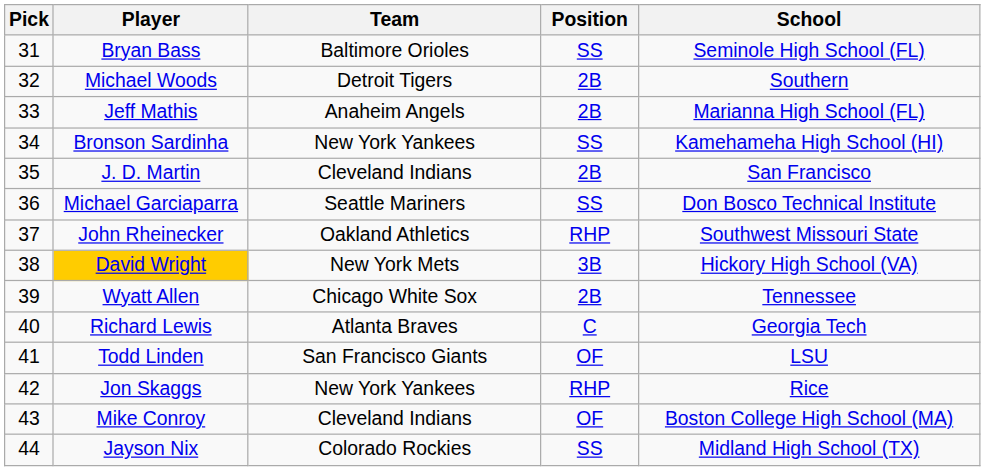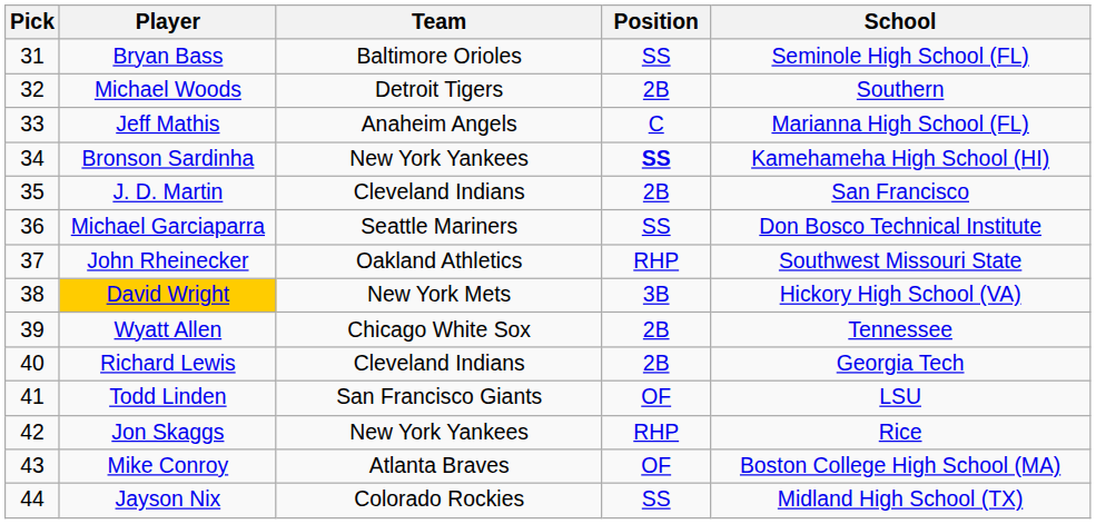 <table class="wikitable" style="text-align:center">
 <tr>
 <th style="width:5%;">Pick</th>
 <th style="width:20%;">Player</th>
 <th style="width:30%;">Team</th>
 <th style="width:10%;">Position</th>
 <th style="width:35%;">School</th>
 </tr>
 <tr>
 <td>31</td>
 <td><a href='#'>Bryan Bass</a></td>
 <td>Baltimore Orioles</td>
 <td><a href='#'>SS</a></td>
 <td><a href='#'>Seminole High School (FL)</a></td>
 </tr>
 <tr>
 <td>32</td>
 <td><a href='#'>Michael Woods</a></td>
 <td>Detroit Tigers</td>
 <td><a href='#'>2B</a></td>
 <td><a href='#'>Southern</a></td>
 </tr>
 <tr>
 <td>33</td>
 <td><a href='#'>Jeff Mathis</a></td>
 <td>Anaheim Angels</td>
-<td><a href='#'>2B</a></td>
+<td><a href='#'>C</a></td>
 <td><a href='#'>Marianna High School (FL)</a></td>
 </tr>
 <tr>
 <td>34</td>
 <td><a href='#'>Bronson Sardinha</a></td>
 <td>New York Yankees</td>
-<td><a href='#'>SS</a></td>
+<td><strong><a href='#'>SS</a></strong></td>
 <td><a href='#'>Kamehameha High School (HI)</a></td>
 </tr>
 <tr>
 <td>35</td>
 <td><a href='#'>J. D. Martin</a></td>
 <td>Cleveland Indians</td>
 <td><a href='#'>2B</a></td>
 <td><a href='#'>San Francisco</a></td>
 </tr>
 <tr>
 <td>36</td>
 <td><a href='#'>Michael Garciaparra</a></td>
 <td>Seattle Mariners</td>
 <td><a href='#'>SS</a></td>
 <td><a href='#'>Don Bosco Technical Institute</a></td>
 </tr>
 <tr>
 <td>37</td>
 <td><a href='#'>John Rheinecker</a></td>
 <td>Oakland Athletics</td>
 <td><a href='#'>RHP</a></td>
 <td><a href='#'>Southwest Missouri State</a></td>
 </tr>
 <tr>
 <td>38</td>
 <td style="background:#fc0;"><a href='#'>David Wright</a></td>
 <td>New York Mets</td>
 <td><a href='#'>3B</a></td>
 <td><a href='#'>Hickory High School (VA)</a></td>
 </tr>
 <tr>
 <td>39</td>
 <td><a href='#'>Wyatt Allen</a></td>
 <td>Chicago White Sox</td>
 <td><a href='#'>2B</a></td>
 <td><a href='#'>Tennessee</a></td>
 </tr>
 <tr>
 <td>40</td>
 <td><a href='#'>Richard Lewis</a></td>
-<td>Atlanta Braves</td>
-<td><a href='#'>C</a></td>
+<td>Cleveland Indians</td>
+<td><a href='#'>2B</a></td>
 <td><a href='#'>Georgia Tech</a></td>
 </tr>
 <tr>
 <td>41</td>
 <td><a href='#'>Todd Linden</a></td>
 <td>San Francisco Giants</td>
 <td><a href='#'>OF</a></td>
 <td><a href='#'>LSU</a></td>
 </tr>
 <tr>
 <td>42</td>
 <td><a href='#'>Jon Skaggs</a></td>
 <td>New York Yankees</td>
 <td><a href='#'>RHP</a></td>
 <td><a href='#'>Rice</a></td>
 </tr>
 <tr>
 <td>43</td>
 <td><a href='#'>Mike Conroy</a></td>
-<td>Cleveland Indians</td>
+<td>Atlanta Braves</td>
 <td><a href='#'>OF</a></td>
 <td><a href='#'>Boston College High School (MA)</a></td>
 </tr>
 <tr>
 <td>44</td>
 <td><a href='#'>Jayson Nix</a></td>
 <td>Colorado Rockies</td>
 <td><a href='#'>SS</a></td>
 <td><a href='#'>Midland High School (TX)</a></td>
 </tr>
 </table>
